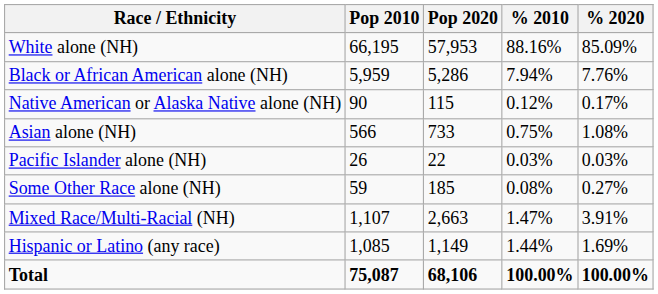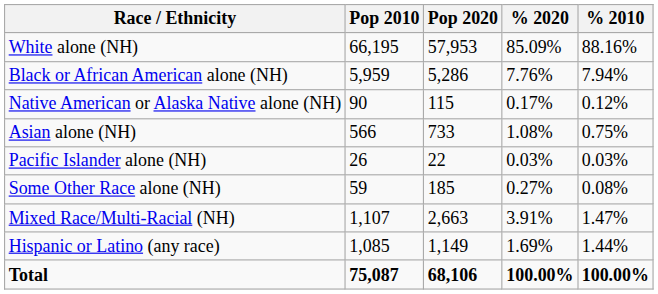 <table class="wikitable">
 <tr>
 <th>Race / Ethnicity</th>
 <th>Pop 2010</th>
 <th>Pop 2020</th>
+<th>% 2020</th>
 <th>% 2010</th>
-<th>% 2020</th>
 </tr>
 <tr>
 <td><a href='#'>White</a> alone (NH)</td>
 <td>66,195</td>
 <td>57,953</td>
+<td>85.09%</td>
 <td>88.16%</td>
-<td>85.09%</td>
 </tr>
 <tr>
 <td><a href='#'>Black or African American</a> alone (NH)</td>
 <td>5,959</td>
 <td>5,286</td>
+<td>7.76%</td>
 <td>7.94%</td>
-<td>7.76%</td>
 </tr>
 <tr>
 <td><a href='#'>Native American</a> or <a href='#'>Alaska Native</a> alone (NH)</td>
 <td>90</td>
 <td>115</td>
+<td>0.17%</td>
 <td>0.12%</td>
-<td>0.17%</td>
 </tr>
 <tr>
 <td><a href='#'>Asian</a> alone (NH)</td>
 <td>566</td>
 <td>733</td>
+<td>1.08%</td>
 <td>0.75%</td>
-<td>1.08%</td>
 </tr>
 <tr>
 <td><a href='#'>Pacific Islander</a> alone (NH)</td>
 <td>26</td>
 <td>22</td>
 <td>0.03%</td>
 <td>0.03%</td>
 </tr>
 <tr>
 <td><a href='#'>Some Other Race</a> alone (NH)</td>
 <td>59</td>
 <td>185</td>
+<td>0.27%</td>
 <td>0.08%</td>
-<td>0.27%</td>
 </tr>
 <tr>
 <td><a href='#'>Mixed Race/Multi-Racial</a> (NH)</td>
 <td>1,107</td>
 <td>2,663</td>
+<td>3.91%</td>
 <td>1.47%</td>
-<td>3.91%</td>
 </tr>
 <tr>
 <td><a href='#'>Hispanic or Latino</a> (any race)</td>
 <td>1,085</td>
 <td>1,149</td>
+<td>1.69%</td>
 <td>1.44%</td>
-<td>1.69%</td>
 </tr>
 <tr>
 <td><strong>Total</strong></td>
 <td><strong>75,087</strong></td>
 <td><strong>68,106</strong></td>
 <td><strong>100.00%</strong></td>
 <td><strong>100.00%</strong></td>
 </tr>
 </table>
